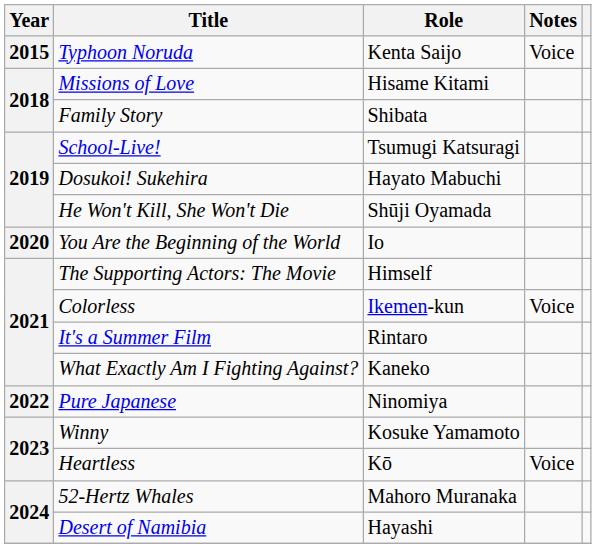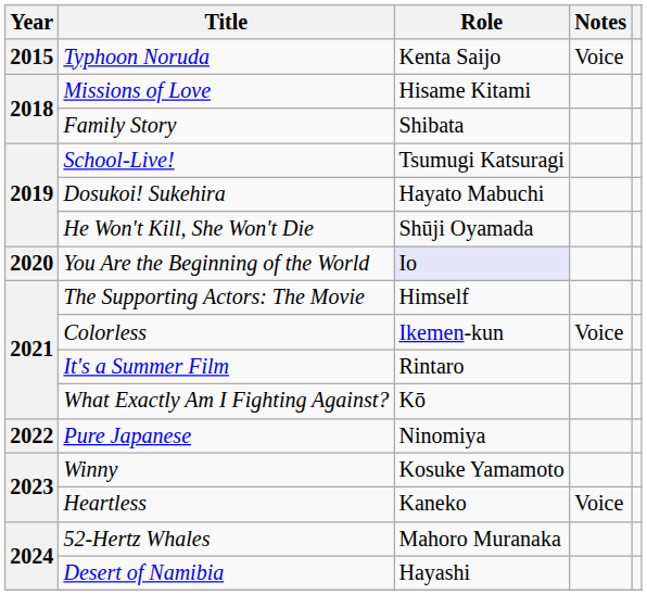 <table class="wikitable plainrowheaders sortable">
 <tr>
 <th scope="col">Year</th>
 <th scope="col">Title</th>
 <th scope="col">Role</th>
 <th scope="col" class="unsortable">Notes</th>
 <th scope="col" class="unsortable"></th>
 </tr>
 <tr>
 <th scope="row">2015</th>
 <td><em><a href='#'>Typhoon Noruda</a></em></td>
 <td>Kenta Saijo</td>
 <td>Voice</td>
 <td align="center"></td>
 </tr>
 <tr>
 <th scope="row" rowspan="2">2018</th>
 <td><em><a href='#'>Missions of Love</a></em></td>
 <td>Hisame Kitami</td>
 <td></td>
 <td align="center"></td>
 </tr>
 <tr>
 <td><em>Family Story</em></td>
 <td>Shibata</td>
 <td></td>
 <td align="center"></td>
 </tr>
 <tr>
 <th scope="row" rowspan="3">2019</th>
 <td><em><a href='#'>School-Live!</a></em></td>
 <td>Tsumugi Katsuragi</td>
 <td></td>
 <td align="center"></td>
 </tr>
 <tr>
 <td><em>Dosukoi! Sukehira</em></td>
 <td>Hayato Mabuchi</td>
 <td></td>
 <td align="center"></td>
 </tr>
 <tr>
 <td><em>He Won't Kill, She Won't Die</em></td>
 <td>Shūji Oyamada</td>
 <td></td>
 <td align="center"></td>
 </tr>
 <tr>
 <th scope="row">2020</th>
 <td><em>You Are the Beginning of the World</em></td>
-<td>Io</td>
+<td style="background: lavender;">Io</td>
 <td></td>
 <td align="center"></td>
 </tr>
 <tr>
 <th scope="row" rowspan="4">2021</th>
 <td><em>The Supporting Actors: The Movie</em></td>
 <td>Himself</td>
 <td></td>
 <td align="center"></td>
 </tr>
 <tr>
 <td><em>Colorless</em></td>
 <td><a href='#'>Ikemen</a>-kun</td>
 <td>Voice</td>
 <td align="center"></td>
 </tr>
 <tr>
 <td><em><a href='#'>It's a Summer Film</a></em></td>
 <td>Rintaro</td>
 <td></td>
 <td align="center"></td>
 </tr>
 <tr>
 <td><em>What Exactly Am I Fighting Against?</em></td>
-<td>Kaneko</td>
+<td>Kō</td>
 <td></td>
 <td align="center"></td>
 </tr>
 <tr>
 <th scope="row">2022</th>
 <td><em><a href='#'>Pure Japanese</a></em></td>
 <td>Ninomiya</td>
 <td></td>
 <td align="center"></td>
 </tr>
 <tr>
 <th scope="row" rowspan="2">2023</th>
 <td><em>Winny</em></td>
 <td>Kosuke Yamamoto</td>
 <td></td>
 <td align="center"></td>
 </tr>
 <tr>
 <td><em>Heartless</em></td>
-<td>Kō</td>
+<td>Kaneko</td>
 <td>Voice</td>
 <td align="center"></td>
 </tr>
 <tr>
 <th scope="row" rowspan="2">2024</th>
 <td><em>52-Hertz Whales</em></td>
 <td>Mahoro Muranaka</td>
 <td></td>
 <td align="center"></td>
 </tr>
 <tr>
 <td><em><a href='#'>Desert of Namibia</a></em></td>
 <td>Hayashi</td>
 <td></td>
 <td align="center"></td>
 </tr>
 <tr>
 </tr>
 </table>
